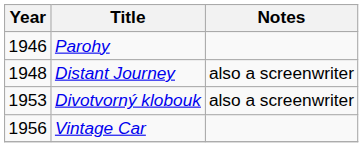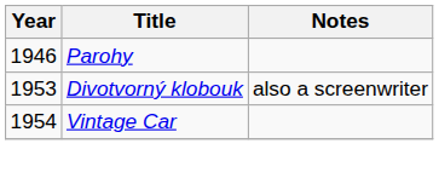 <table class="wikitable">
 <tr>
 <th>Year</th>
 <th>Title</th>
 <th>Notes</th>
 </tr>
 <tr>
 <td>1946</td>
 <td><em><a href='#'>Parohy</a></em></td>
 <td></td>
 </tr>
 <tr>
-<td>1948</td>
-<td><em><a href='#'>Distant Journey</a></em></td>
-<td>also a screenwriter</td>
-</tr>
-<tr>
 <td>1953</td>
 <td><em><a href='#'>Divotvorný klobouk</a></em></td>
 <td>also a screenwriter</td>
 </tr>
 <tr>
-<td>1956</td>
+<td>1954</td>
 <td><em><a href='#'>Vintage Car</a></em></td>
 <td></td>
 </tr>
 <tr>
 </tr>
 </table>
